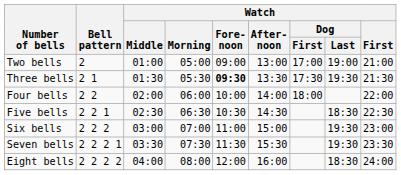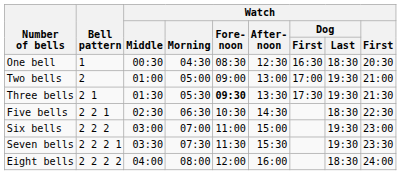 <table class="wikitable">
 <tr style="vertical-align:bottom;">
 <th rowspan=3>Number <br>of bells</th>
 <th rowspan=3>Bell <br>pattern</th>
 <th colspan=7>Watch</th>
 </tr>
 <tr style="vertical-align:bottom;">
 <th rowspan=2>Middle</th>
 <th rowspan=2>Morning</th>
 <th rowspan=2>Fore-<br>noon</th>
 <th rowspan=2>After-<br>noon</th>
 <th colspan=2>Dog</th>
 <th rowspan=2>First</th>
 </tr>
 <tr style="vertical-align:bottom;">
 <th>First</th>
 <th>Last</th>
 </tr>
 <tr>
+<td>One bell</td>
+<td align="left">1</td>
+<td align="right">00:30</td>
+<td align="right">04:30</td>
+<td align="right">08:30</td>
+<td align="right">12:30</td>
+<td align="right">16:30</td>
+<td align="right">18:30</td>
+<td align="right">20:30</td>
+</tr>
+<tr>
 <td>Two bells</td>
 <td align="left">2</td>
 <td align="right">01:00</td>
 <td align="right">05:00</td>
 <td align="right">09:00</td>
 <td align="right">13:00</td>
 <td align="right">17:00</td>
-<td align="right">19:00</td>
+<td align="right">19:30</td>
 <td align="right">21:00</td>
 </tr>
 <tr>
 <td>Three bells</td>
 <td align="left">2 1</td>
 <td align="right">01:30</td>
 <td align="right">05:30</td>
 <td align="right"><strong>09:30</strong></td>
 <td align="right">13:30</td>
 <td align="right">17:30</td>
 <td align="right">19:30</td>
 <td align="right">21:30</td>
-</tr>
-<tr>
-<td>Four bells</td>
-<td align="left">2 2</td>
-<td align="right">02:00</td>
-<td align="right">06:00</td>
-<td align="right">10:00</td>
-<td align="right">14:00</td>
-<td align="right">18:00</td>
-<td></td>
-<td align="right">22:00</td>
 </tr>
 <tr>
 <td>Five bells</td>
 <td align="left">2 2 1</td>
 <td align="right">02:30</td>
 <td align="right">06:30</td>
 <td align="right">10:30</td>
 <td align="right">14:30</td>
 <td></td>
 <td align="right">18:30</td>
 <td align="right">22:30</td>
 </tr>
 <tr>
 <td>Six bells</td>
 <td align="left">2 2 2</td>
 <td align="right">03:00</td>
 <td align="right">07:00</td>
 <td align="right">11:00</td>
 <td align="right">15:00</td>
 <td></td>
 <td align="right">19:30</td>
 <td align="right">23:00</td>
 </tr>
 <tr>
 <td>Seven bells</td>
 <td align="left">2 2 2 1</td>
 <td align="right">03:30</td>
 <td align="right">07:30</td>
 <td align="right">11:30</td>
 <td align="right">15:30</td>
 <td></td>
 <td align="right">19:30</td>
 <td align="right">23:30</td>
 </tr>
 <tr>
 <td>Eight bells</td>
 <td align="left">2 2 2 2</td>
 <td align="right">04:00</td>
 <td align="right">08:00</td>
 <td align="right">12:00</td>
 <td align="right">16:00</td>
 <td></td>
 <td align="right">18:30</td>
 <td align="right">24:00</td>
 </tr>
 </table>
